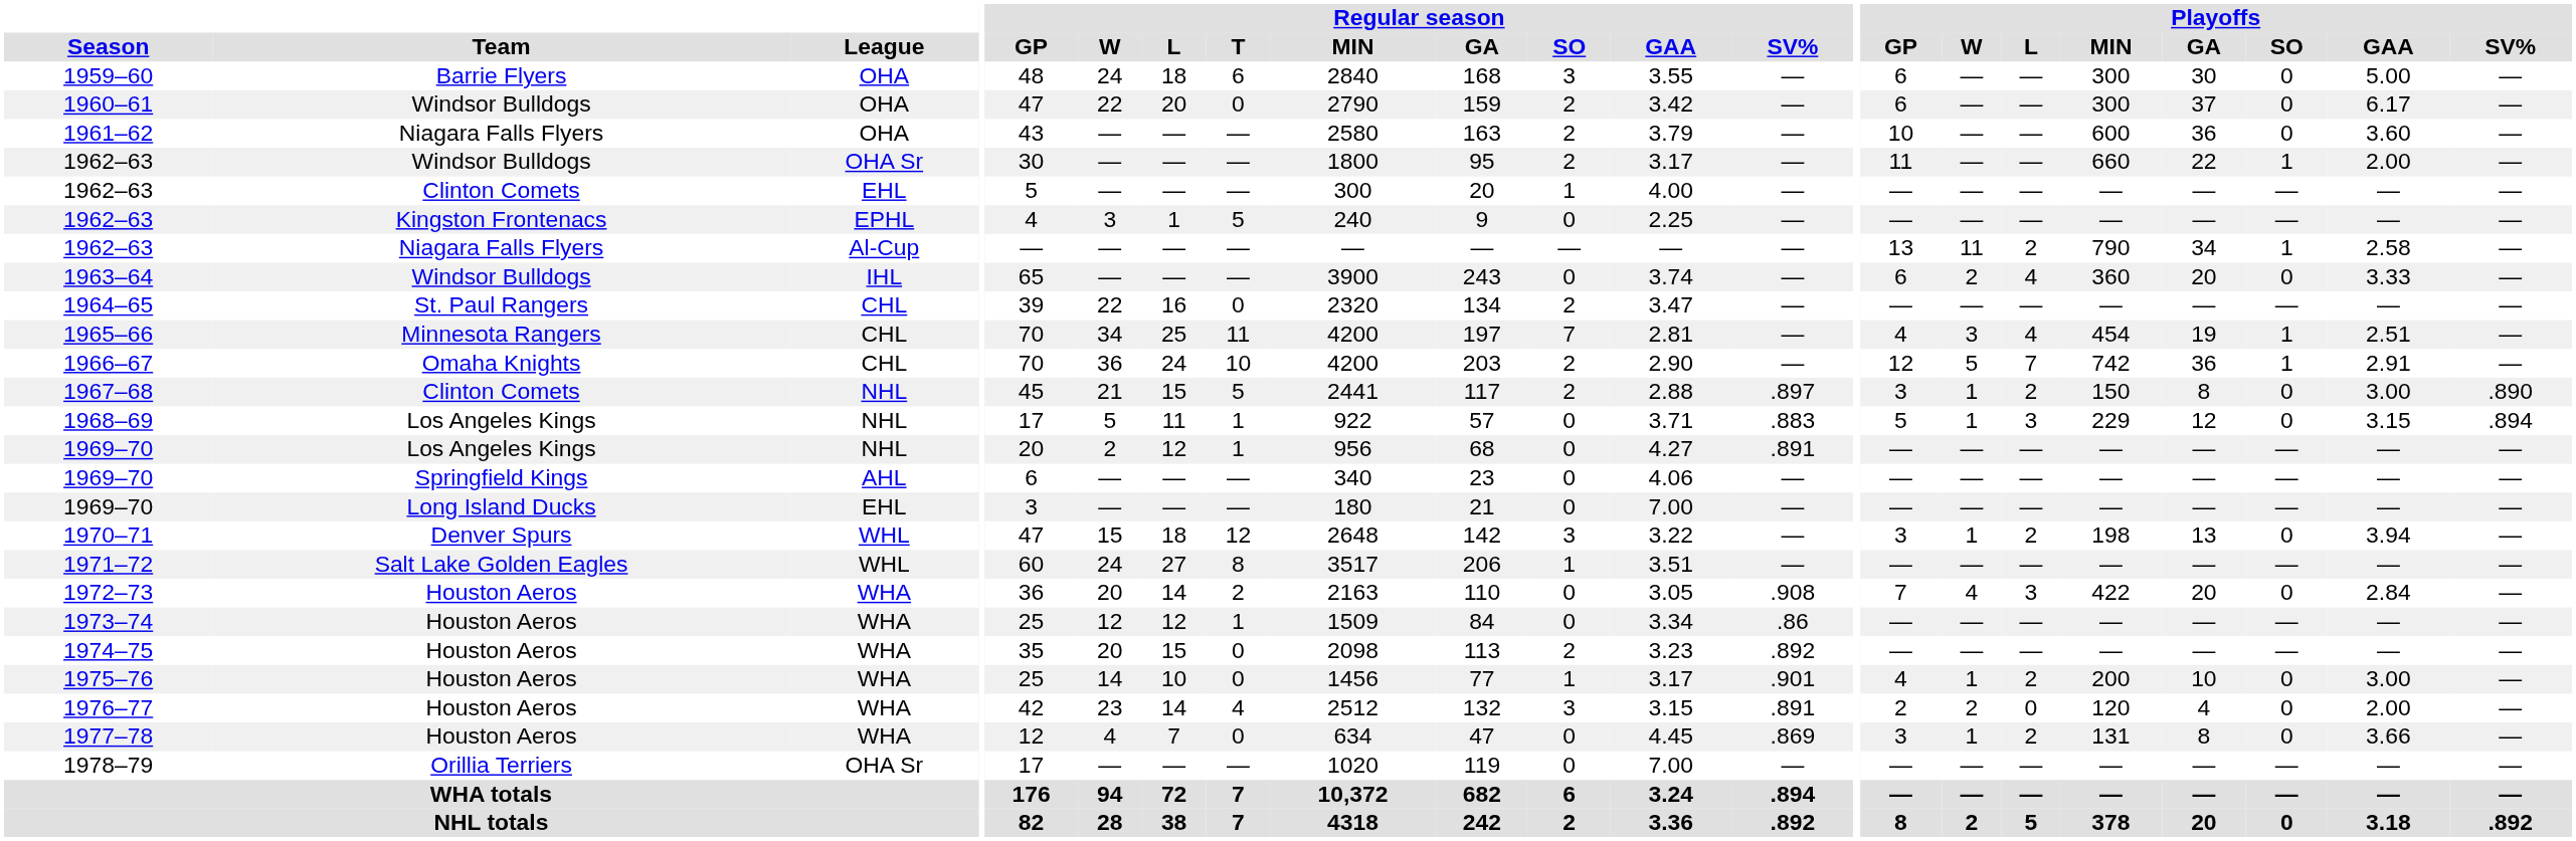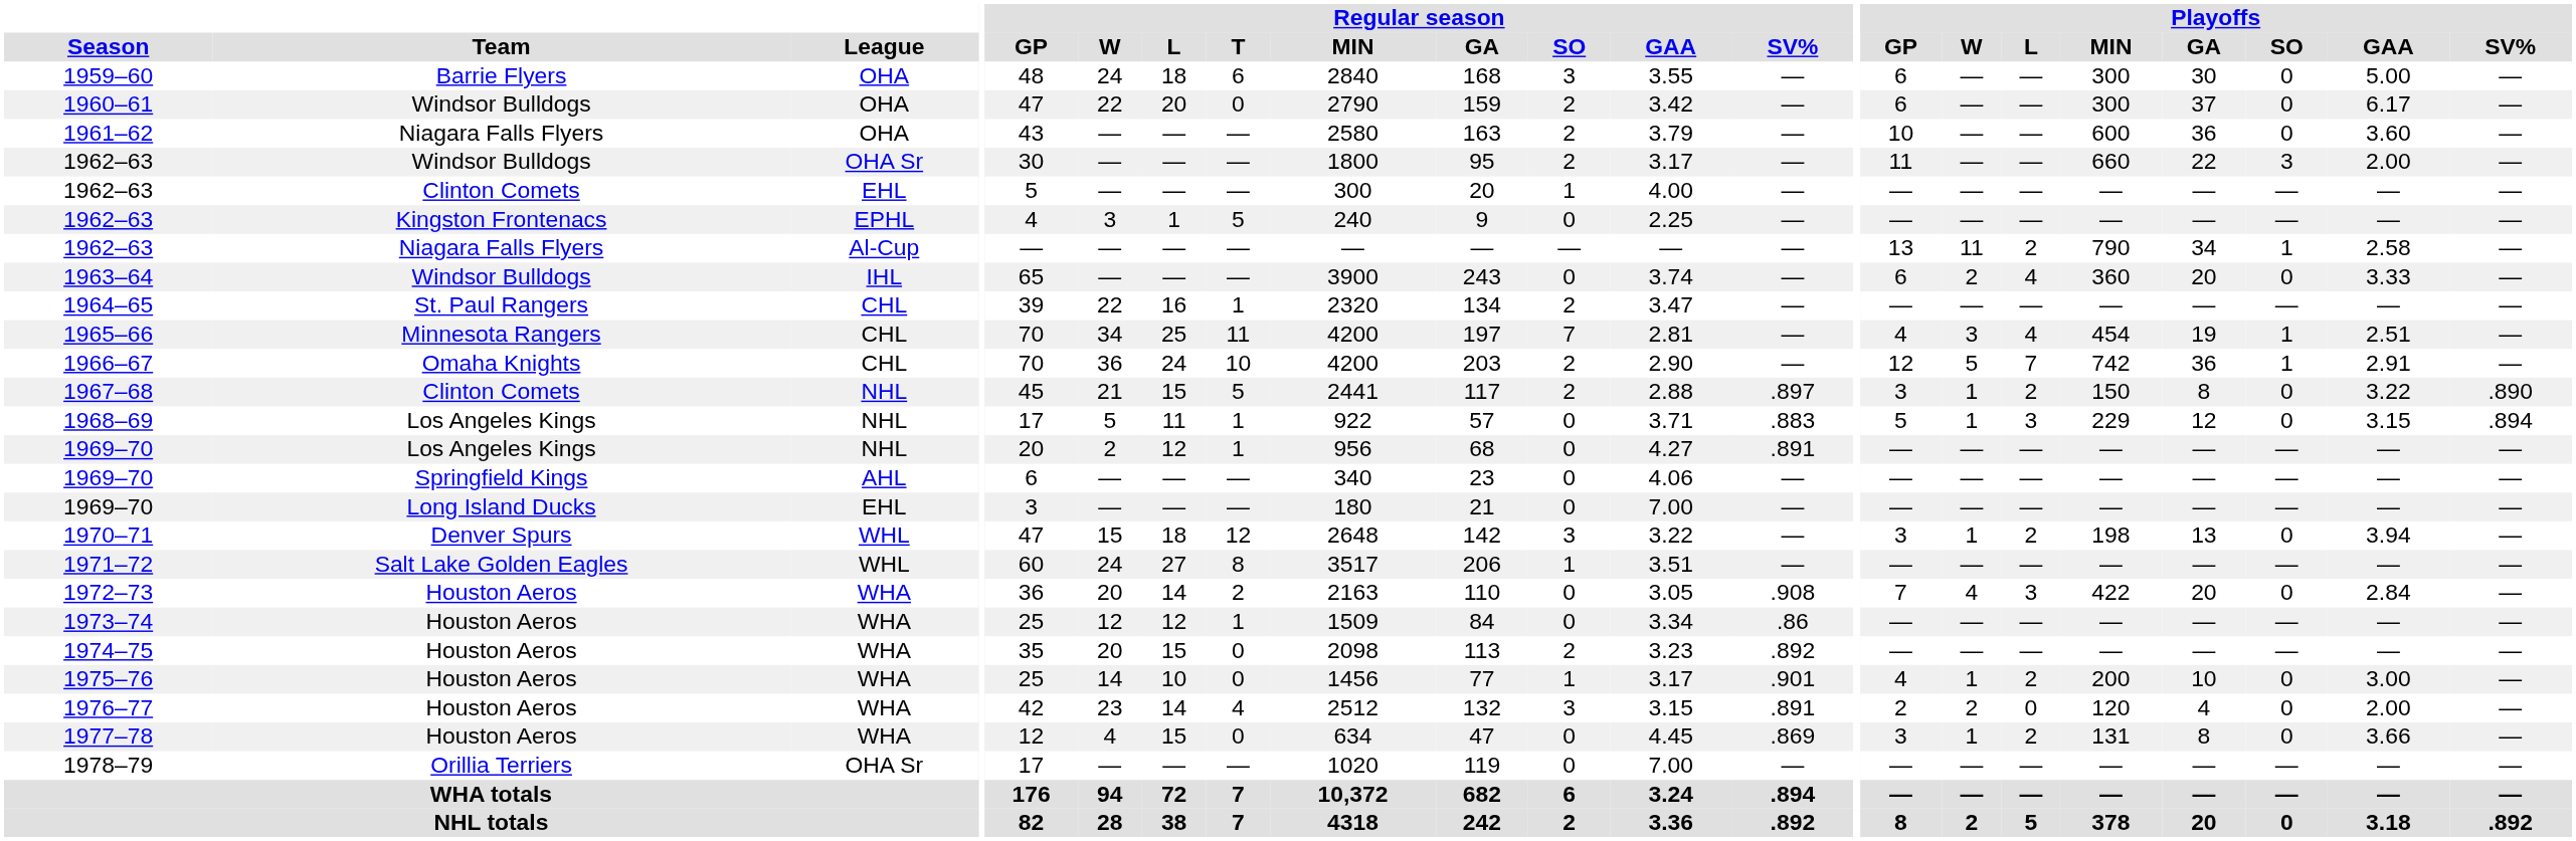 <table border="0" cellpadding="1" cellspacing="0" style="width:90%; text-align:center;">
 <tr bgcolor="#e0e0e0">
 <th colspan="3" bgcolor="#ffffff"></th>
 <th rowspan="99" bgcolor="#ffffff"></th>
 <th colspan="9" bgcolor="#e0e0e0"><a href='#'>Regular season</a></th>
 <th rowspan="99" bgcolor="#ffffff"></th>
 <th colspan="8" bgcolor="#e0e0e0"><a href='#'>Playoffs</a></th>
 </tr>
 <tr bgcolor="#e0e0e0">
 <th><a href='#'>Season</a></th>
 <th>Team</th>
 <th>League</th>
 <th>GP</th>
 <th>W</th>
 <th>L</th>
 <th>T</th>
 <th>MIN</th>
 <th>GA</th>
 <th><a href='#'>SO</a></th>
 <th><a href='#'>GAA</a></th>
 <th><a href='#'>SV%</a></th>
 <th>GP</th>
 <th>W</th>
 <th>L</th>
 <th>MIN</th>
 <th>GA</th>
 <th>SO</th>
 <th>GAA</th>
 <th>SV%</th>
 </tr>
 <tr>
 <td><a href='#'>1959–60</a></td>
 <td><a href='#'>Barrie Flyers</a></td>
 <td><a href='#'>OHA</a></td>
 <td>48</td>
 <td>24</td>
 <td>18</td>
 <td>6</td>
 <td>2840</td>
 <td>168</td>
 <td>3</td>
 <td>3.55</td>
 <td>—</td>
 <td>6</td>
 <td>—</td>
 <td>—</td>
 <td>300</td>
 <td>30</td>
 <td>0</td>
 <td>5.00</td>
 <td>—</td>
 </tr>
 <tr bgcolor="#f0f0f0">
 <td><a href='#'>1960–61</a></td>
 <td>Windsor Bulldogs</td>
 <td>OHA</td>
 <td>47</td>
 <td>22</td>
 <td>20</td>
 <td>0</td>
 <td>2790</td>
 <td>159</td>
 <td>2</td>
 <td>3.42</td>
 <td>—</td>
 <td>6</td>
 <td>—</td>
 <td>—</td>
 <td>300</td>
 <td>37</td>
 <td>0</td>
 <td>6.17</td>
 <td>—</td>
 </tr>
 <tr>
 <td><a href='#'>1961–62</a></td>
 <td>Niagara Falls Flyers</td>
 <td>OHA</td>
 <td>43</td>
 <td>—</td>
 <td>—</td>
 <td>—</td>
 <td>2580</td>
 <td>163</td>
 <td>2</td>
 <td>3.79</td>
 <td>—</td>
 <td>10</td>
 <td>—</td>
 <td>—</td>
 <td>600</td>
 <td>36</td>
 <td>0</td>
 <td>3.60</td>
 <td>—</td>
 </tr>
 <tr bgcolor="#f0f0f0">
 <td>1962–63</td>
 <td>Windsor Bulldogs</td>
 <td><a href='#'>OHA Sr</a></td>
 <td>30</td>
 <td>—</td>
 <td>—</td>
 <td>—</td>
 <td>1800</td>
 <td>95</td>
 <td>2</td>
 <td>3.17</td>
 <td>—</td>
 <td>11</td>
 <td>—</td>
 <td>—</td>
 <td>660</td>
 <td>22</td>
-<td>1</td>
+<td>3</td>
 <td>2.00</td>
 <td>—</td>
 </tr>
 <tr>
 <td>1962–63</td>
 <td><a href='#'>Clinton Comets</a></td>
 <td><a href='#'>EHL</a></td>
 <td>5</td>
 <td>—</td>
 <td>—</td>
 <td>—</td>
 <td>300</td>
 <td>20</td>
 <td>1</td>
 <td>4.00</td>
 <td>—</td>
 <td>—</td>
 <td>—</td>
 <td>—</td>
 <td>—</td>
 <td>—</td>
 <td>—</td>
 <td>—</td>
 <td>—</td>
 </tr>
 <tr bgcolor="#f0f0f0">
 <td><a href='#'>1962–63</a></td>
 <td><a href='#'>Kingston Frontenacs</a></td>
 <td><a href='#'>EPHL</a></td>
 <td>4</td>
 <td>3</td>
 <td>1</td>
 <td>5</td>
 <td>240</td>
 <td>9</td>
 <td>0</td>
 <td>2.25</td>
 <td>—</td>
 <td>—</td>
 <td>—</td>
 <td>—</td>
 <td>—</td>
 <td>—</td>
 <td>—</td>
 <td>—</td>
 <td>—</td>
 </tr>
 <tr>
 <td><a href='#'>1962–63</a></td>
 <td><a href='#'>Niagara Falls Flyers</a></td>
 <td><a href='#'>Al-Cup</a></td>
 <td>—</td>
 <td>—</td>
 <td>—</td>
 <td>—</td>
 <td>—</td>
 <td>—</td>
 <td>—</td>
 <td>—</td>
 <td>—</td>
 <td>13</td>
 <td>11</td>
 <td>2</td>
 <td>790</td>
 <td>34</td>
 <td>1</td>
 <td>2.58</td>
 <td>—</td>
 </tr>
 <tr bgcolor="#f0f0f0">
 <td><a href='#'>1963–64</a></td>
 <td><a href='#'>Windsor Bulldogs</a></td>
 <td><a href='#'>IHL</a></td>
 <td>65</td>
 <td>—</td>
 <td>—</td>
 <td>—</td>
 <td>3900</td>
 <td>243</td>
 <td>0</td>
 <td>3.74</td>
 <td>—</td>
 <td>6</td>
 <td>2</td>
 <td>4</td>
 <td>360</td>
 <td>20</td>
 <td>0</td>
 <td>3.33</td>
 <td>—</td>
 </tr>
 <tr>
 <td><a href='#'>1964–65</a></td>
 <td><a href='#'>St. Paul Rangers</a></td>
 <td><a href='#'>CHL</a></td>
 <td>39</td>
 <td>22</td>
 <td>16</td>
-<td>0</td>
+<td>1</td>
 <td>2320</td>
 <td>134</td>
 <td>2</td>
 <td>3.47</td>
 <td>—</td>
 <td>—</td>
 <td>—</td>
 <td>—</td>
 <td>—</td>
 <td>—</td>
 <td>—</td>
 <td>—</td>
 <td>—</td>
 </tr>
 <tr bgcolor="#f0f0f0">
 <td><a href='#'>1965–66</a></td>
 <td><a href='#'>Minnesota Rangers</a></td>
 <td>CHL</td>
 <td>70</td>
 <td>34</td>
 <td>25</td>
 <td>11</td>
 <td>4200</td>
 <td>197</td>
 <td>7</td>
 <td>2.81</td>
 <td>—</td>
 <td>4</td>
 <td>3</td>
 <td>4</td>
 <td>454</td>
 <td>19</td>
 <td>1</td>
 <td>2.51</td>
 <td>—</td>
 </tr>
 <tr>
 <td><a href='#'>1966–67</a></td>
 <td><a href='#'>Omaha Knights</a></td>
 <td>CHL</td>
 <td>70</td>
 <td>36</td>
 <td>24</td>
 <td>10</td>
 <td>4200</td>
 <td>203</td>
 <td>2</td>
 <td>2.90</td>
 <td>—</td>
 <td>12</td>
 <td>5</td>
 <td>7</td>
 <td>742</td>
 <td>36</td>
 <td>1</td>
 <td>2.91</td>
 <td>—</td>
 </tr>
 <tr bgcolor="#f0f0f0">
 <td><a href='#'>1967–68</a></td>
 <td><a href='#'>Clinton Comets</a></td>
 <td><a href='#'>NHL</a></td>
 <td>45</td>
 <td>21</td>
 <td>15</td>
 <td>5</td>
 <td>2441</td>
 <td>117</td>
 <td>2</td>
 <td>2.88</td>
 <td>.897</td>
 <td>3</td>
 <td>1</td>
 <td>2</td>
 <td>150</td>
 <td>8</td>
 <td>0</td>
-<td>3.00</td>
+<td>3.22</td>
 <td>.890</td>
 </tr>
 <tr>
 <td><a href='#'>1968–69</a></td>
 <td>Los Angeles Kings</td>
 <td>NHL</td>
 <td>17</td>
 <td>5</td>
 <td>11</td>
 <td>1</td>
 <td>922</td>
 <td>57</td>
 <td>0</td>
 <td>3.71</td>
 <td>.883</td>
 <td>5</td>
 <td>1</td>
 <td>3</td>
 <td>229</td>
 <td>12</td>
 <td>0</td>
 <td>3.15</td>
 <td>.894</td>
 </tr>
 <tr bgcolor="#f0f0f0">
 <td><a href='#'>1969–70</a></td>
 <td>Los Angeles Kings</td>
 <td>NHL</td>
 <td>20</td>
 <td>2</td>
 <td>12</td>
 <td>1</td>
 <td>956</td>
 <td>68</td>
 <td>0</td>
 <td>4.27</td>
 <td>.891</td>
 <td>—</td>
 <td>—</td>
 <td>—</td>
 <td>—</td>
 <td>—</td>
 <td>—</td>
 <td>—</td>
 <td>—</td>
 </tr>
 <tr>
 <td><a href='#'>1969–70</a></td>
 <td><a href='#'>Springfield Kings</a></td>
 <td><a href='#'>AHL</a></td>
 <td>6</td>
 <td>—</td>
 <td>—</td>
 <td>—</td>
 <td>340</td>
 <td>23</td>
 <td>0</td>
 <td>4.06</td>
 <td>—</td>
 <td>—</td>
 <td>—</td>
 <td>—</td>
 <td>—</td>
 <td>—</td>
 <td>—</td>
 <td>—</td>
 <td>—</td>
 </tr>
 <tr bgcolor="#f0f0f0">
 <td>1969–70</td>
 <td><a href='#'>Long Island Ducks</a></td>
 <td>EHL</td>
 <td>3</td>
 <td>—</td>
 <td>—</td>
 <td>—</td>
 <td>180</td>
 <td>21</td>
 <td>0</td>
 <td>7.00</td>
 <td>—</td>
 <td>—</td>
 <td>—</td>
 <td>—</td>
 <td>—</td>
 <td>—</td>
 <td>—</td>
 <td>—</td>
 <td>—</td>
 </tr>
 <tr>
 <td><a href='#'>1970–71</a></td>
 <td><a href='#'>Denver Spurs</a></td>
 <td><a href='#'>WHL</a></td>
 <td>47</td>
 <td>15</td>
 <td>18</td>
 <td>12</td>
 <td>2648</td>
 <td>142</td>
 <td>3</td>
 <td>3.22</td>
 <td>—</td>
 <td>3</td>
 <td>1</td>
 <td>2</td>
 <td>198</td>
 <td>13</td>
 <td>0</td>
 <td>3.94</td>
 <td>—</td>
 </tr>
 <tr bgcolor="#f0f0f0">
 <td><a href='#'>1971–72</a></td>
 <td><a href='#'>Salt Lake Golden Eagles</a></td>
 <td>WHL</td>
 <td>60</td>
 <td>24</td>
 <td>27</td>
 <td>8</td>
 <td>3517</td>
 <td>206</td>
 <td>1</td>
 <td>3.51</td>
 <td>—</td>
 <td>—</td>
 <td>—</td>
 <td>—</td>
 <td>—</td>
 <td>—</td>
 <td>—</td>
 <td>—</td>
 <td>—</td>
 </tr>
 <tr>
 <td><a href='#'>1972–73</a></td>
 <td><a href='#'>Houston Aeros</a></td>
 <td><a href='#'>WHA</a></td>
 <td>36</td>
 <td>20</td>
 <td>14</td>
 <td>2</td>
 <td>2163</td>
 <td>110</td>
 <td>0</td>
 <td>3.05</td>
 <td>.908</td>
 <td>7</td>
 <td>4</td>
 <td>3</td>
 <td>422</td>
 <td>20</td>
 <td>0</td>
 <td>2.84</td>
 <td>—</td>
 </tr>
 <tr bgcolor="#f0f0f0">
 <td><a href='#'>1973–74</a></td>
 <td>Houston Aeros</td>
 <td>WHA</td>
 <td>25</td>
 <td>12</td>
 <td>12</td>
 <td>1</td>
 <td>1509</td>
 <td>84</td>
 <td>0</td>
 <td>3.34</td>
 <td>.86</td>
 <td>—</td>
 <td>—</td>
 <td>—</td>
 <td>—</td>
 <td>—</td>
 <td>—</td>
 <td>—</td>
 <td>—</td>
 </tr>
 <tr>
 <td><a href='#'>1974–75</a></td>
 <td>Houston Aeros</td>
 <td>WHA</td>
 <td>35</td>
 <td>20</td>
 <td>15</td>
 <td>0</td>
 <td>2098</td>
 <td>113</td>
 <td>2</td>
 <td>3.23</td>
 <td>.892</td>
 <td>—</td>
 <td>—</td>
 <td>—</td>
 <td>—</td>
 <td>—</td>
 <td>—</td>
 <td>—</td>
 <td>—</td>
 </tr>
 <tr bgcolor="#f0f0f0">
 <td><a href='#'>1975–76</a></td>
 <td>Houston Aeros</td>
 <td>WHA</td>
 <td>25</td>
 <td>14</td>
 <td>10</td>
 <td>0</td>
 <td>1456</td>
 <td>77</td>
 <td>1</td>
 <td>3.17</td>
 <td>.901</td>
 <td>4</td>
 <td>1</td>
 <td>2</td>
 <td>200</td>
 <td>10</td>
 <td>0</td>
 <td>3.00</td>
 <td>—</td>
 </tr>
 <tr>
 <td><a href='#'>1976–77</a></td>
 <td>Houston Aeros</td>
 <td>WHA</td>
 <td>42</td>
 <td>23</td>
 <td>14</td>
 <td>4</td>
 <td>2512</td>
 <td>132</td>
 <td>3</td>
 <td>3.15</td>
 <td>.891</td>
 <td>2</td>
 <td>2</td>
 <td>0</td>
 <td>120</td>
 <td>4</td>
 <td>0</td>
 <td>2.00</td>
 <td>—</td>
 </tr>
 <tr bgcolor="#f0f0f0">
 <td><a href='#'>1977–78</a></td>
 <td>Houston Aeros</td>
 <td>WHA</td>
 <td>12</td>
 <td>4</td>
-<td>7</td>
+<td>15</td>
 <td>0</td>
 <td>634</td>
 <td>47</td>
 <td>0</td>
 <td>4.45</td>
 <td>.869</td>
 <td>3</td>
 <td>1</td>
 <td>2</td>
 <td>131</td>
 <td>8</td>
 <td>0</td>
 <td>3.66</td>
 <td>—</td>
 </tr>
 <tr>
 <td>1978–79</td>
 <td><a href='#'>Orillia Terriers</a></td>
 <td>OHA Sr</td>
 <td>17</td>
 <td>—</td>
 <td>—</td>
 <td>—</td>
 <td>1020</td>
 <td>119</td>
 <td>0</td>
 <td>7.00</td>
 <td>—</td>
 <td>—</td>
 <td>—</td>
 <td>—</td>
 <td>—</td>
 <td>—</td>
 <td>—</td>
 <td>—</td>
 <td>—</td>
 </tr>
 <tr bgcolor="#e0e0e0">
 <th colspan=3>WHA totals</th>
 <th>176</th>
 <th>94</th>
 <th>72</th>
 <th>7</th>
 <th>10,372</th>
 <th>682</th>
 <th>6</th>
 <th>3.24</th>
 <th>.894</th>
 <th>—</th>
 <th>—</th>
 <th>—</th>
 <th>—</th>
 <th>—</th>
 <th>—</th>
 <th>—</th>
 <th>—</th>
 </tr>
 <tr bgcolor="#e0e0e0">
 <th colspan=3>NHL totals</th>
 <th>82</th>
 <th>28</th>
 <th>38</th>
 <th>7</th>
 <th>4318</th>
 <th>242</th>
 <th>2</th>
 <th>3.36</th>
 <th>.892</th>
 <th>8</th>
 <th>2</th>
 <th>5</th>
 <th>378</th>
 <th>20</th>
 <th>0</th>
 <th>3.18</th>
 <th>.892</th>
 </tr>
 </table>
